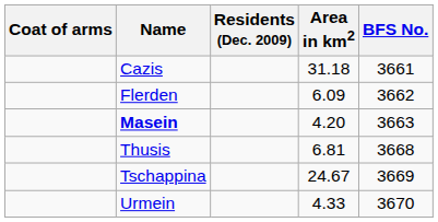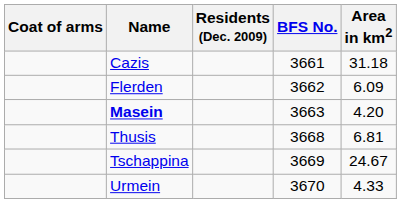 <table class="wikitable">
 <tr>
 <th>Coat of arms</th>
 <th>Name</th>
 <th>Residents<br><small>(Dec. 2009)</small></th>
+<th><a href='#'>BFS No.</a></th>
 <th>Area <br>in km<sup>2</sup></th>
-<th><a href='#'>BFS No.</a></th>
 </tr>
 <tr>
 <td align="center"></td>
 <td><a href='#'>Cazis</a></td>
 <td align="center"></td>
+<td align="center">3661</td>
 <td align="center">31.18</td>
-<td align="center">3661</td>
 </tr>
 <tr>
 <td align="center"></td>
 <td><a href='#'>Flerden</a></td>
 <td align="center"></td>
+<td align="center">3662</td>
 <td align="center">6.09</td>
-<td align="center">3662</td>
 </tr>
 <tr>
 <td align="center"></td>
 <td><strong><a href='#'>Masein</a></strong></td>
 <td align="center"></td>
+<td align = "center">3663</td>
 <td align = "center">4.20</td>
-<td align = "center">3663</td>
 </tr>
 <tr>
 <td align="center"></td>
 <td><a href='#'>Thusis</a></td>
 <td align="center"></td>
+<td align="center">3668</td>
 <td align="center">6.81</td>
-<td align="center">3668</td>
 </tr>
 <tr>
 <td align="center"></td>
 <td><a href='#'>Tschappina</a></td>
 <td align="center"></td>
+<td align="center">3669</td>
 <td align="center">24.67</td>
-<td align="center">3669</td>
 </tr>
 <tr>
 <td align="center"></td>
 <td><a href='#'>Urmein</a></td>
 <td align="center"></td>
+<td align="center">3670</td>
 <td align="center">4.33</td>
-<td align="center">3670</td>
 </tr>
 </table>
